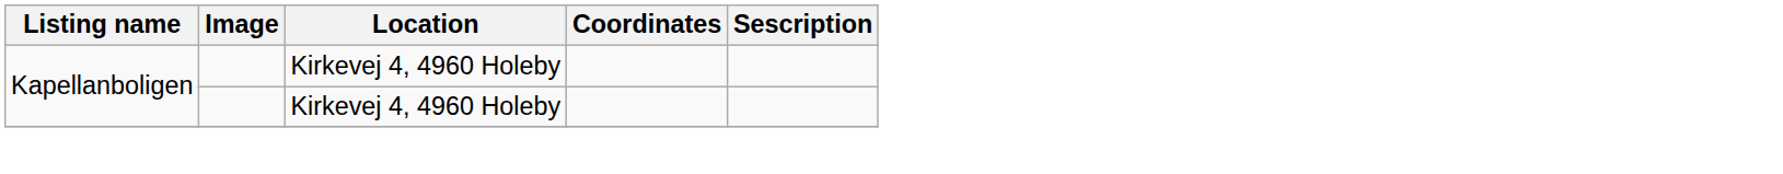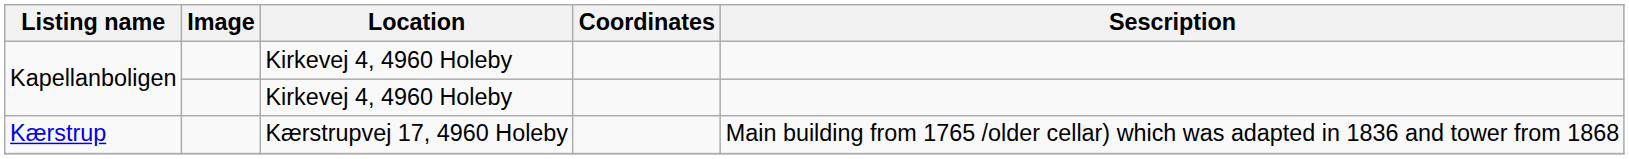 <table class="wikitable sortable">
 <tr>
 <th>Listing name</th>
 <th>Image</th>
 <th>Location</th>
 <th>Coordinates</th>
 <th>Sescription</th>
 </tr>
 <tr>
 <td rowspan="2">Kapellanboligen</td>
 <td></td>
 <td>Kirkevej 4, 4960 Holeby</td>
 <td></td>
 <td></td>
 </tr>
 <tr>
 <td></td>
 <td>Kirkevej 4, 4960 Holeby</td>
 <td></td>
 <td></td>
 </tr>
 <tr>
+<td><a href='#'>Kærstrup</a></td>
+<td></td>
+<td>Kærstrupvej 17, 4960 Holeby</td>
+<td></td>
+<td>Main building from 1765 /older cellar) which was adapted in 1836 and tower from 1868</td>
+</tr>
+<tr>
 </tr>
 </table>
